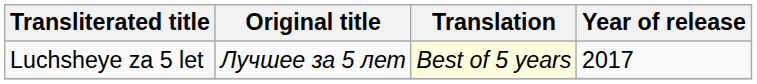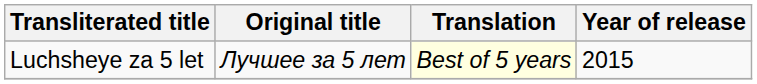 <table class="wikitable">
 <tr>
 <th>Transliterated title</th>
 <th>Original title</th>
 <th>Translation</th>
 <th>Year of release</th>
 </tr>
 <tr>
 <td>Luchsheye za 5 let</td>
 <td><em>Лучшее за 5 лет</em></td>
 <td style="background: lightyellow;"><em>Best of 5 years</em></td>
-<td>2017</td>
+<td>2015</td>
 </tr>
 <tr>
 </tr>
 </table>
